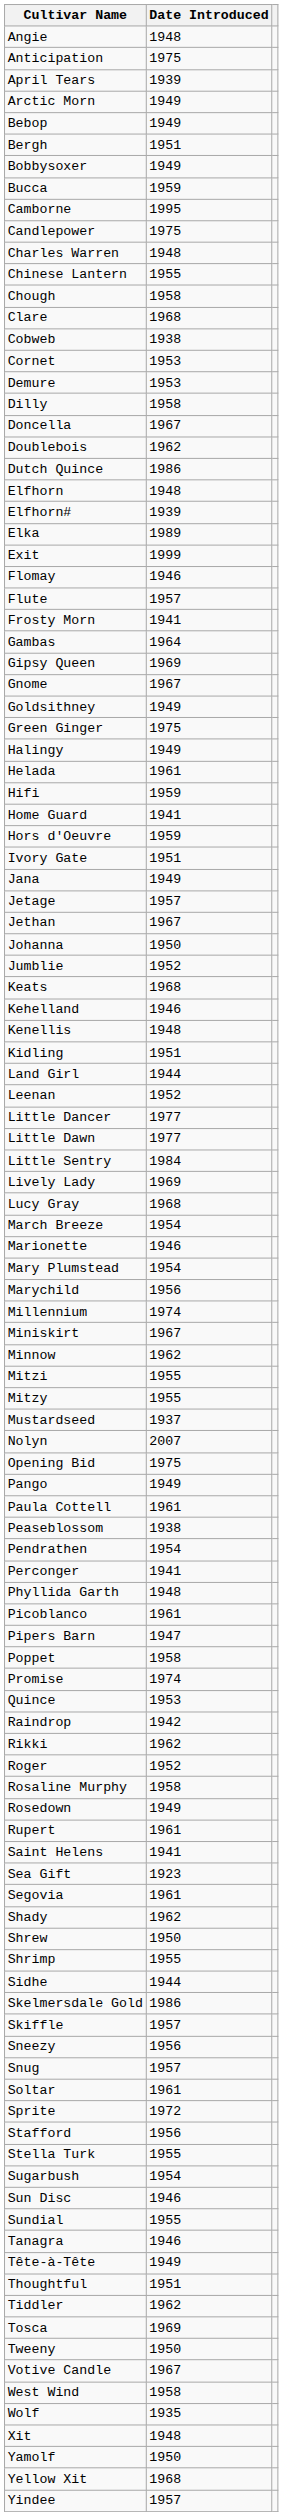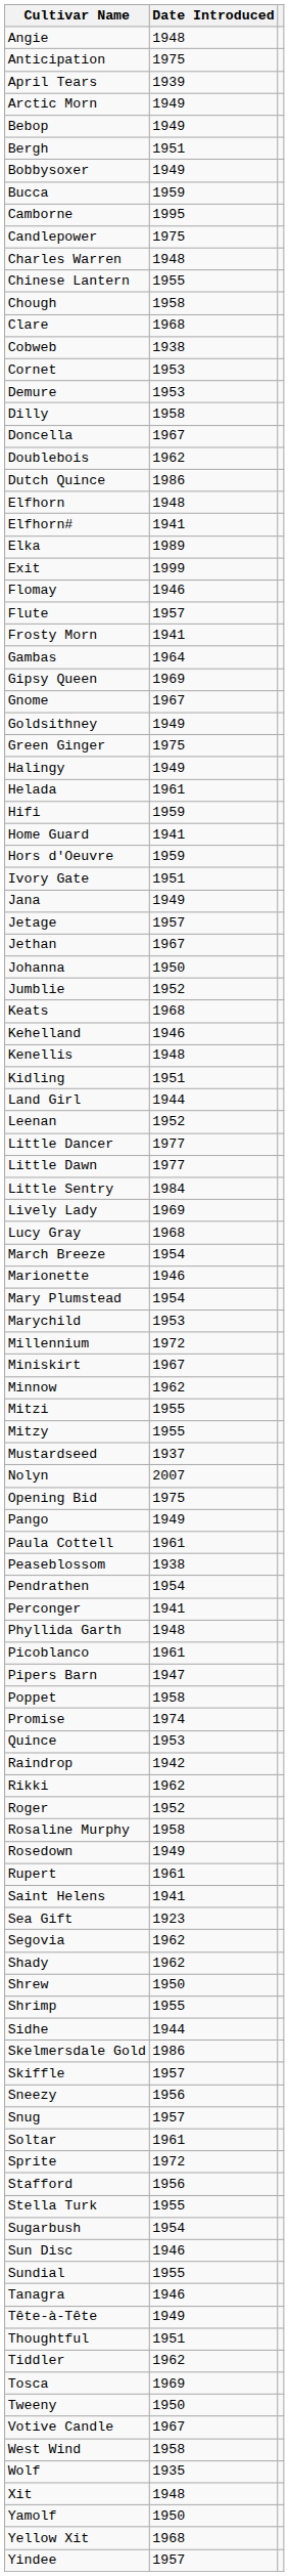 <table class="wikitable">
 <tr>
 <th>Cultivar Name</th>
 <th>Date Introduced</th>
 <th></th>
 </tr>
 <tr>
 <td>Angie</td>
 <td>1948</td>
 <td></td>
 </tr>
 <tr>
 <td>Anticipation</td>
 <td>1975</td>
 <td></td>
 </tr>
 <tr>
 <td>April Tears</td>
 <td>1939</td>
 <td></td>
 </tr>
 <tr>
 <td>Arctic Morn</td>
 <td>1949</td>
 <td></td>
 </tr>
 <tr>
 <td>Bebop</td>
 <td>1949</td>
 <td></td>
 </tr>
 <tr>
 <td>Bergh</td>
 <td>1951</td>
 <td></td>
 </tr>
 <tr>
 <td>Bobbysoxer</td>
 <td>1949</td>
 <td></td>
 </tr>
 <tr>
 <td>Bucca</td>
 <td>1959</td>
 <td></td>
 </tr>
 <tr>
 <td>Camborne</td>
 <td>1995</td>
 <td></td>
 </tr>
 <tr>
 <td>Candlepower</td>
 <td>1975</td>
 <td></td>
 </tr>
 <tr>
 <td>Charles Warren</td>
 <td>1948</td>
 <td></td>
 </tr>
 <tr>
 <td>Chinese Lantern</td>
 <td>1955</td>
 <td></td>
 </tr>
 <tr>
 <td>Chough</td>
 <td>1958</td>
 <td></td>
 </tr>
 <tr>
 <td>Clare</td>
 <td>1968</td>
 <td></td>
 </tr>
 <tr>
 <td>Cobweb</td>
 <td>1938</td>
 <td></td>
 </tr>
 <tr>
 <td>Cornet</td>
 <td>1953</td>
 <td></td>
 </tr>
 <tr>
 <td>Demure</td>
 <td>1953</td>
 <td></td>
 </tr>
 <tr>
 <td>Dilly</td>
 <td>1958</td>
 <td></td>
 </tr>
 <tr>
 <td>Doncella</td>
 <td>1967</td>
 <td></td>
 </tr>
 <tr>
 <td>Doublebois</td>
 <td>1962</td>
 <td></td>
 </tr>
 <tr>
 <td>Dutch Quince</td>
 <td>1986</td>
 <td></td>
 </tr>
 <tr>
 <td>Elfhorn</td>
 <td>1948</td>
 <td></td>
 </tr>
 <tr>
 <td>Elfhorn#</td>
-<td>1939</td>
+<td>1941</td>
 <td></td>
 </tr>
 <tr>
 <td>Elka</td>
 <td>1989</td>
 <td></td>
 </tr>
 <tr>
 <td>Exit</td>
 <td>1999</td>
 <td></td>
 </tr>
 <tr>
 <td>Flomay</td>
 <td>1946</td>
 <td></td>
 </tr>
 <tr>
 <td>Flute</td>
 <td>1957</td>
 <td></td>
 </tr>
 <tr>
 <td>Frosty Morn</td>
 <td>1941</td>
 <td></td>
 </tr>
 <tr>
 <td>Gambas</td>
 <td>1964</td>
 <td></td>
 </tr>
 <tr>
 <td>Gipsy Queen</td>
 <td>1969</td>
 <td></td>
 </tr>
 <tr>
 <td>Gnome</td>
 <td>1967</td>
 <td></td>
 </tr>
 <tr>
 <td>Goldsithney</td>
 <td>1949</td>
 <td></td>
 </tr>
 <tr>
 <td>Green Ginger</td>
 <td>1975</td>
 <td></td>
 </tr>
 <tr>
 <td>Halingy</td>
 <td>1949</td>
 <td></td>
 </tr>
 <tr>
 <td>Helada</td>
 <td>1961</td>
 <td></td>
 </tr>
 <tr>
 <td>Hifi</td>
 <td>1959</td>
 <td></td>
 </tr>
 <tr>
 <td>Home Guard</td>
 <td>1941</td>
 <td></td>
 </tr>
 <tr>
 <td>Hors d'Oeuvre</td>
 <td>1959</td>
 <td></td>
 </tr>
 <tr>
 <td>Ivory Gate</td>
 <td>1951</td>
 <td></td>
 </tr>
 <tr>
 <td>Jana</td>
 <td>1949</td>
 <td></td>
 </tr>
 <tr>
 <td>Jetage</td>
 <td>1957</td>
 <td></td>
 </tr>
 <tr>
 <td>Jethan</td>
 <td>1967</td>
 <td></td>
 </tr>
 <tr>
 <td>Johanna</td>
 <td>1950</td>
 <td></td>
 </tr>
 <tr>
 <td>Jumblie</td>
 <td>1952</td>
 <td></td>
 </tr>
 <tr>
 <td>Keats</td>
 <td>1968</td>
 <td></td>
 </tr>
 <tr>
 <td>Kehelland</td>
 <td>1946</td>
 <td></td>
 </tr>
 <tr>
 <td>Kenellis</td>
 <td>1948</td>
 <td></td>
 </tr>
 <tr>
 <td>Kidling</td>
 <td>1951</td>
 <td></td>
 </tr>
 <tr>
 <td>Land Girl</td>
 <td>1944</td>
 <td></td>
 </tr>
 <tr>
 <td>Leenan</td>
 <td>1952</td>
 <td></td>
 </tr>
 <tr>
 <td>Little Dancer</td>
 <td>1977</td>
 <td></td>
 </tr>
 <tr>
 <td>Little Dawn</td>
 <td>1977</td>
 <td></td>
 </tr>
 <tr>
 <td>Little Sentry</td>
 <td>1984</td>
 <td></td>
 </tr>
 <tr>
 <td>Lively Lady</td>
 <td>1969</td>
 <td></td>
 </tr>
 <tr>
 <td>Lucy Gray</td>
 <td>1968</td>
 <td></td>
 </tr>
 <tr>
 <td>March Breeze</td>
 <td>1954</td>
 <td></td>
 </tr>
 <tr>
 <td>Marionette</td>
 <td>1946</td>
 <td></td>
 </tr>
 <tr>
 <td>Mary Plumstead</td>
 <td>1954</td>
 <td></td>
 </tr>
 <tr>
 <td>Marychild</td>
-<td>1956</td>
+<td>1953</td>
 <td></td>
 </tr>
 <tr>
 <td>Millennium</td>
-<td>1974</td>
+<td>1972</td>
 <td></td>
 </tr>
 <tr>
 <td>Miniskirt</td>
 <td>1967</td>
 <td></td>
 </tr>
 <tr>
 <td>Minnow</td>
 <td>1962</td>
 <td></td>
 </tr>
 <tr>
 <td>Mitzi</td>
 <td>1955</td>
 <td></td>
 </tr>
 <tr>
 <td>Mitzy</td>
 <td>1955</td>
 <td></td>
 </tr>
 <tr>
 <td>Mustardseed</td>
 <td>1937</td>
 <td></td>
 </tr>
 <tr>
 <td>Nolyn</td>
 <td>2007</td>
 <td></td>
 </tr>
 <tr>
 <td>Opening Bid</td>
 <td>1975</td>
 <td></td>
 </tr>
 <tr>
 <td>Pango</td>
 <td>1949</td>
 <td></td>
 </tr>
 <tr>
 <td>Paula Cottell</td>
 <td>1961</td>
 <td></td>
 </tr>
 <tr>
 <td>Peaseblossom</td>
 <td>1938</td>
 <td></td>
 </tr>
 <tr>
 <td>Pendrathen</td>
 <td>1954</td>
 <td></td>
 </tr>
 <tr>
 <td>Perconger</td>
 <td>1941</td>
 <td></td>
 </tr>
 <tr>
 <td>Phyllida Garth</td>
 <td>1948</td>
 <td></td>
 </tr>
 <tr>
 <td>Picoblanco</td>
 <td>1961</td>
 <td></td>
 </tr>
 <tr>
 <td>Pipers Barn</td>
 <td>1947</td>
 <td></td>
 </tr>
 <tr>
 <td>Poppet</td>
 <td>1958</td>
 <td></td>
 </tr>
 <tr>
 <td>Promise</td>
 <td>1974</td>
 <td></td>
 </tr>
 <tr>
 <td>Quince</td>
 <td>1953</td>
 <td></td>
 </tr>
 <tr>
 <td>Raindrop</td>
 <td>1942</td>
 <td></td>
 </tr>
 <tr>
 <td>Rikki</td>
 <td>1962</td>
 <td></td>
 </tr>
 <tr>
 <td>Roger</td>
 <td>1952</td>
 <td></td>
 </tr>
 <tr>
 <td>Rosaline Murphy</td>
 <td>1958</td>
 <td></td>
 </tr>
 <tr>
 <td>Rosedown</td>
 <td>1949</td>
 <td></td>
 </tr>
 <tr>
 <td>Rupert</td>
 <td>1961</td>
 <td></td>
 </tr>
 <tr>
 <td>Saint Helens</td>
 <td>1941</td>
 <td></td>
 </tr>
 <tr>
 <td>Sea Gift</td>
 <td>1923</td>
 <td></td>
 </tr>
 <tr>
 <td>Segovia</td>
-<td>1961</td>
+<td>1962</td>
 <td></td>
 </tr>
 <tr>
 <td>Shady</td>
 <td>1962</td>
 <td></td>
 </tr>
 <tr>
 <td>Shrew</td>
 <td>1950</td>
 <td></td>
 </tr>
 <tr>
 <td>Shrimp</td>
 <td>1955</td>
 <td></td>
 </tr>
 <tr>
 <td>Sidhe</td>
 <td>1944</td>
 <td></td>
 </tr>
 <tr>
 <td>Skelmersdale Gold</td>
 <td>1986</td>
 <td></td>
 </tr>
 <tr>
 <td>Skiffle</td>
 <td>1957</td>
 <td></td>
 </tr>
 <tr>
 <td>Sneezy</td>
 <td>1956</td>
 <td></td>
 </tr>
 <tr>
 <td>Snug</td>
 <td>1957</td>
 <td></td>
 </tr>
 <tr>
 <td>Soltar</td>
 <td>1961</td>
 <td></td>
 </tr>
 <tr>
 <td>Sprite</td>
 <td>1972</td>
 <td></td>
 </tr>
 <tr>
 <td>Stafford</td>
 <td>1956</td>
 <td></td>
 </tr>
 <tr>
 <td>Stella Turk</td>
 <td>1955</td>
 <td></td>
 </tr>
 <tr>
 <td>Sugarbush</td>
 <td>1954</td>
 <td></td>
 </tr>
 <tr>
 <td>Sun Disc</td>
 <td>1946</td>
 <td></td>
 </tr>
 <tr>
 <td>Sundial</td>
 <td>1955</td>
 <td></td>
 </tr>
 <tr>
 <td>Tanagra</td>
 <td>1946</td>
 <td></td>
 </tr>
 <tr>
 <td>Tête-à-Tête</td>
 <td>1949</td>
 <td></td>
 </tr>
 <tr>
 <td>Thoughtful</td>
 <td>1951</td>
 <td></td>
 </tr>
 <tr>
 <td>Tiddler</td>
 <td>1962</td>
 <td></td>
 </tr>
 <tr>
 <td>Tosca</td>
 <td>1969</td>
 <td></td>
 </tr>
 <tr>
 <td>Tweeny</td>
 <td>1950</td>
 <td></td>
 </tr>
 <tr>
 <td>Votive Candle</td>
 <td>1967</td>
 <td></td>
 </tr>
 <tr>
 <td>West Wind</td>
 <td>1958</td>
 <td></td>
 </tr>
 <tr>
 <td>Wolf</td>
 <td>1935</td>
 <td></td>
 </tr>
 <tr>
 <td>Xit</td>
 <td>1948</td>
 <td></td>
 </tr>
 <tr>
 <td>Yamolf</td>
 <td>1950</td>
 <td></td>
 </tr>
 <tr>
 <td>Yellow Xit</td>
 <td>1968</td>
 <td></td>
 </tr>
 <tr>
 <td>Yindee</td>
 <td>1957</td>
 <td></td>
 </tr>
 </table>
